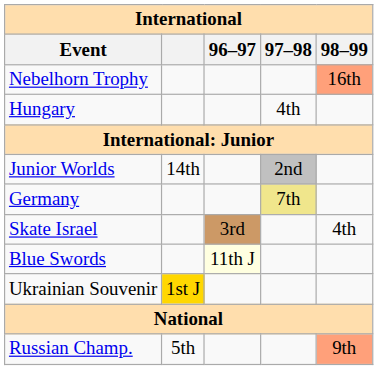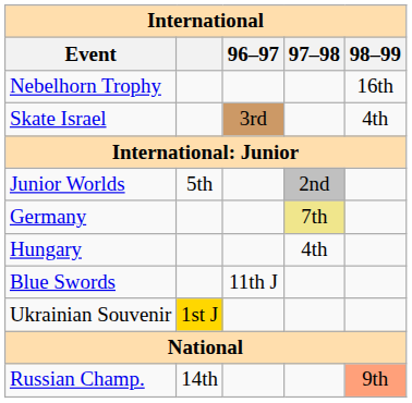 <table class="wikitable" style="text-align:center">
 <tr>
 <th style="background-color: #ffdead; " colspan=5 align=center>International</th>
 </tr>
 <tr>
 <th>Event</th>
 <th></th>
 <th>96–97</th>
 <th>97–98</th>
 <th>98–99</th>
 </tr>
 <tr>
 <td align=left><a href='#'>Nebelhorn Trophy</a></td>
 <td></td>
 <td></td>
 <td></td>
-<td style="background: lightsalmon;">16th</td>
+<td>16th</td>
 </tr>
 <tr>
-<td align=left> <a href='#'>Hungary</a></td>
+<td align=left><a href='#'>Skate Israel</a></td>
 <td></td>
+<td bgcolor=cc9966>3rd</td>
 <td></td>
 <td>4th</td>
-<td></td>
 </tr>
 <tr>
 <th style="background-color: #ffdead; " colspan=5 align=center>International: Junior</th>
 </tr>
 <tr>
 <td align=left><a href='#'>Junior Worlds</a></td>
-<td>14th</td>
+<td>5th</td>
 <td></td>
 <td bgcolor=silver>2nd</td>
 <td></td>
 </tr>
 <tr>
 <td align=left> <a href='#'>Germany</a></td>
 <td></td>
 <td></td>
 <td style="background: khaki;">7th</td>
 <td></td>
 </tr>
 <tr>
-<td align=left><a href='#'>Skate Israel</a></td>
+<td align=left> <a href='#'>Hungary</a></td>
 <td></td>
-<td bgcolor=cc9966>3rd</td>
 <td></td>
 <td>4th</td>
+<td></td>
 </tr>
 <tr>
 <td align=left><a href='#'>Blue Swords</a></td>
 <td></td>
-<td style="background: lightyellow;">11th J</td>
+<td>11th J</td>
 <td></td>
 <td></td>
 </tr>
 <tr>
 <td align=left>Ukrainian Souvenir</td>
 <td bgcolor=gold>1st J</td>
 <td></td>
 <td></td>
 <td></td>
 </tr>
 <tr>
 <th style="background-color: #ffdead; " colspan=5 align=center>National</th>
 </tr>
 <tr>
 <td align=left><a href='#'>Russian Champ.</a></td>
-<td>5th</td>
+<td>14th</td>
 <td></td>
 <td></td>
 <td style="background: lightsalmon;">9th</td>
 </tr>
 </table>
